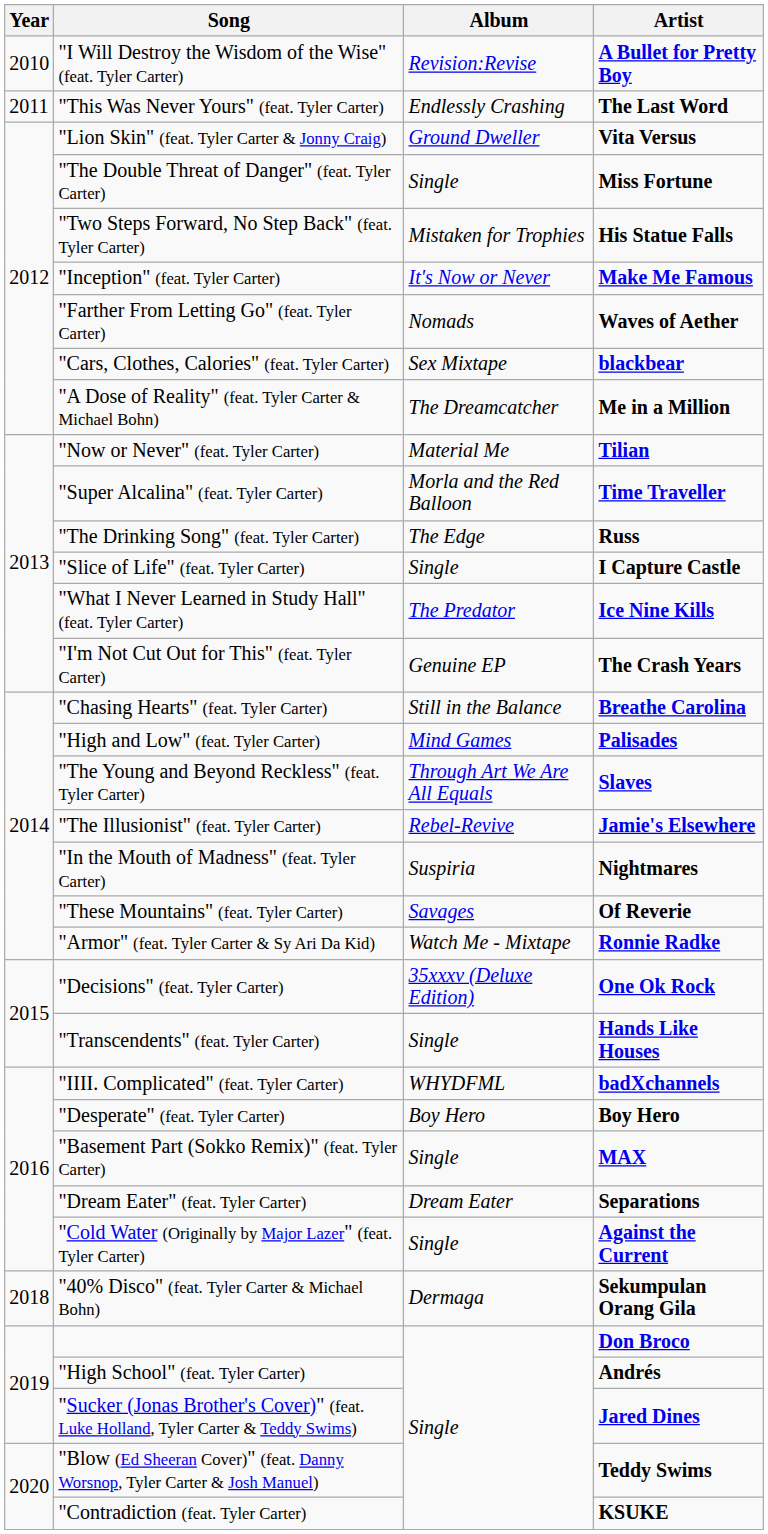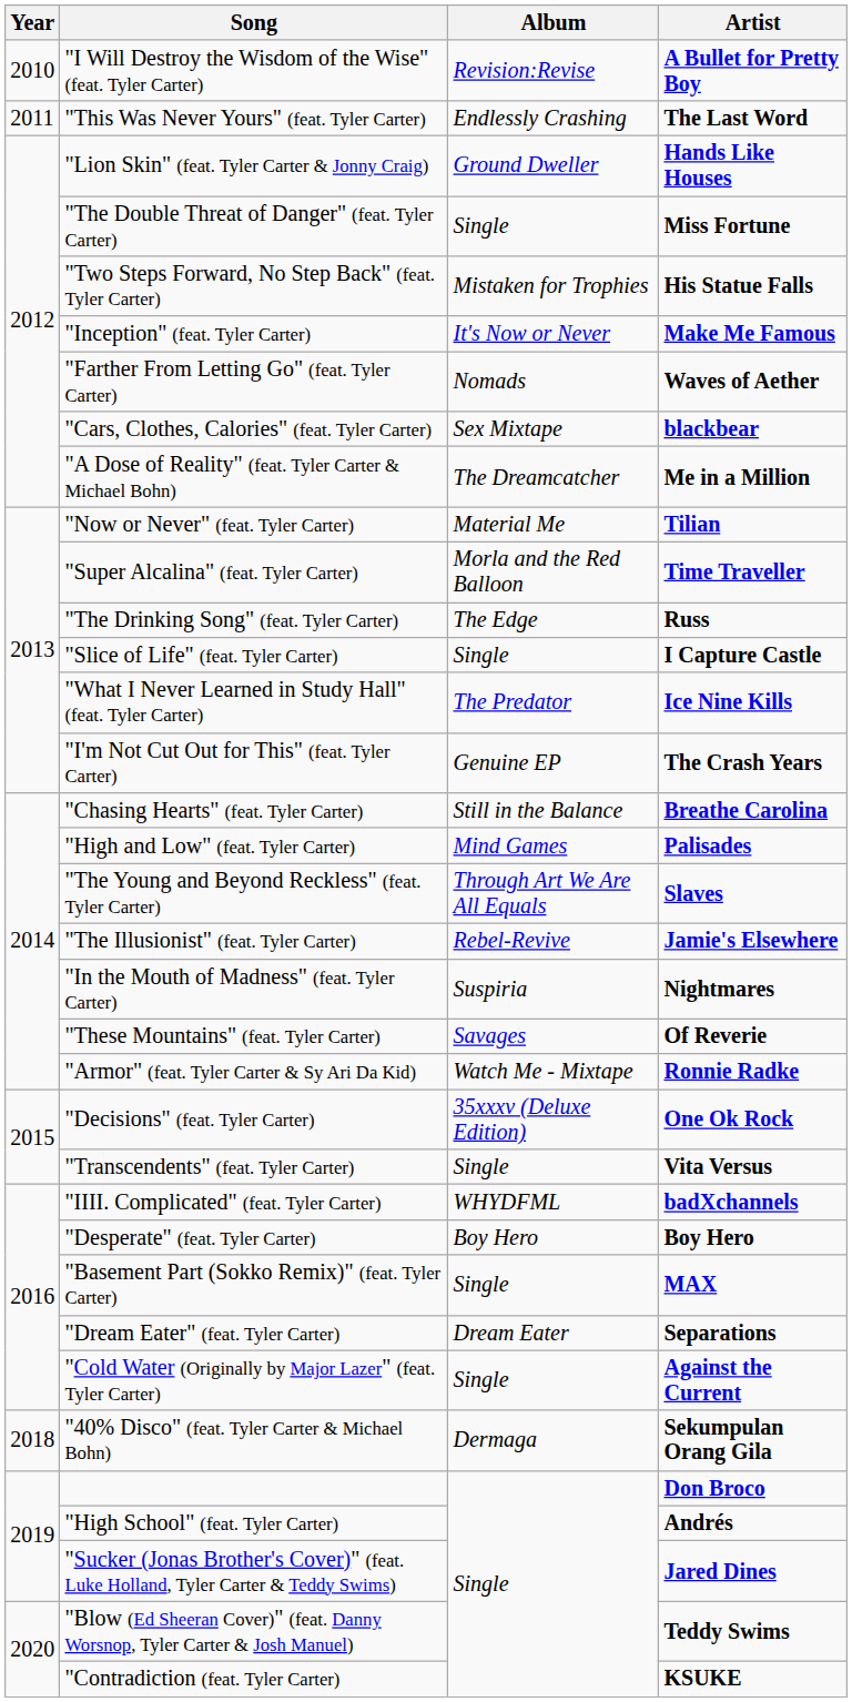 <table class="wikitable">
 <tr>
 <th>Year</th>
 <th>Song</th>
 <th>Album</th>
 <th>Artist</th>
 </tr>
 <tr>
 <td>2010</td>
 <td>"I Will Destroy the Wisdom of the Wise" <small>(feat. Tyler Carter)</small></td>
 <td><em><a href='#'>Revision:Revise</a></em></td>
 <td><strong><a href='#'>A Bullet for Pretty Boy</a></strong></td>
 </tr>
 <tr>
 <td>2011</td>
 <td>"This Was Never Yours" <small>(feat. Tyler Carter)</small></td>
 <td><em>Endlessly Crashing</em></td>
 <td><strong>The Last Word</strong></td>
 </tr>
 <tr>
 <td rowspan=7>2012</td>
 <td>"Lion Skin" <small>(feat. Tyler Carter & <a href='#'>Jonny Craig</a>)</small></td>
 <td><em><a href='#'>Ground Dweller</a></em></td>
-<td><strong>Vita Versus</strong></td>
+<td><strong><a href='#'>Hands Like Houses</a></strong></td>
 </tr>
 <tr>
 <td>"The Double Threat of Danger" <small>(feat. Tyler Carter)</small></td>
 <td><em>Single</em></td>
 <td><strong>Miss Fortune</strong></td>
 </tr>
 <tr>
 <td>"Two Steps Forward, No Step Back" <small>(feat. Tyler Carter)</small></td>
 <td><em>Mistaken for Trophies</em></td>
 <td><strong>His Statue Falls</strong></td>
 </tr>
 <tr>
 <td>"Inception" <small>(feat. Tyler Carter)</small></td>
 <td><em><a href='#'>It's Now or Never</a></em></td>
 <td><strong><a href='#'>Make Me Famous</a></strong></td>
 </tr>
 <tr>
 <td>"Farther From Letting Go" <small>(feat. Tyler Carter)</small></td>
 <td><em>Nomads</em></td>
 <td><strong>Waves of Aether</strong></td>
 </tr>
 <tr>
 <td>"Cars, Clothes, Calories" <small>(feat. Tyler Carter)</small></td>
 <td><em>Sex Mixtape</em></td>
 <td><strong><a href='#'>blackbear</a></strong></td>
 </tr>
 <tr>
 <td>"A Dose of Reality" <small>(feat. Tyler Carter & Michael Bohn)</small></td>
 <td><em>The Dreamcatcher</em></td>
 <td><strong>Me in a Million</strong></td>
 </tr>
 <tr>
 <td rowspan=6>2013</td>
 <td>"Now or Never" <small>(feat. Tyler Carter)</small></td>
 <td><em>Material Me</em></td>
 <td><strong><a href='#'>Tilian</a></strong></td>
 </tr>
 <tr>
 <td>"Super Alcalina" <small>(feat. Tyler Carter)</small></td>
 <td><em>Morla and the Red Balloon</em></td>
 <td><strong><a href='#'>Time Traveller</a></strong></td>
 </tr>
 <tr>
 <td>"The Drinking Song" <small>(feat. Tyler Carter)</small></td>
 <td><em>The Edge</em></td>
 <td><strong>Russ</strong></td>
 </tr>
 <tr>
 <td>"Slice of Life" <small>(feat. Tyler Carter)</small></td>
 <td><em>Single</em></td>
 <td><strong>I Capture Castle</strong></td>
 </tr>
 <tr>
 <td>"What I Never Learned in Study Hall" <small>(feat. Tyler Carter)</small></td>
 <td><em><a href='#'>The Predator</a></em></td>
 <td><strong><a href='#'>Ice Nine Kills</a></strong></td>
 </tr>
 <tr>
 <td>"I'm Not Cut Out for This" <small>(feat. Tyler Carter)</small></td>
 <td><em>Genuine EP</em></td>
 <td><strong>The Crash Years</strong></td>
 </tr>
 <tr>
 <td rowspan=7>2014</td>
 <td>"Chasing Hearts" <small>(feat. Tyler Carter)</small></td>
 <td><em>Still in the Balance</em></td>
 <td><strong><a href='#'>Breathe Carolina</a></strong></td>
 </tr>
 <tr>
 <td>"High and Low" <small>(feat. Tyler Carter)</small></td>
 <td><em><a href='#'>Mind Games</a></em></td>
 <td><strong><a href='#'>Palisades</a></strong></td>
 </tr>
 <tr>
 <td>"The Young and Beyond Reckless" <small>(feat. Tyler Carter)</small></td>
 <td><em><a href='#'>Through Art We Are All Equals</a></em></td>
 <td><strong><a href='#'>Slaves</a></strong></td>
 </tr>
 <tr>
 <td>"The Illusionist" <small>(feat. Tyler Carter)</small></td>
 <td><em><a href='#'>Rebel-Revive</a></em></td>
 <td><strong><a href='#'>Jamie's Elsewhere</a></strong></td>
 </tr>
 <tr>
 <td>"In the Mouth of Madness" <small>(feat. Tyler Carter)</small></td>
 <td><em>Suspiria</em></td>
 <td><strong>Nightmares</strong></td>
 </tr>
 <tr>
 <td>"These Mountains" <small>(feat. Tyler Carter)</small></td>
 <td><em><a href='#'>Savages</a></em></td>
 <td><strong>Of Reverie</strong></td>
 </tr>
 <tr>
 <td>"Armor" <small>(feat. Tyler Carter & Sy Ari Da Kid)</small></td>
 <td><em>Watch Me - Mixtape</em></td>
 <td><strong><a href='#'>Ronnie Radke</a></strong></td>
 </tr>
 <tr>
 <td rowspan=2>2015</td>
 <td>"Decisions" <small>(feat. Tyler Carter)</small></td>
 <td><em><a href='#'>35xxxv (Deluxe Edition)</a></em></td>
 <td><strong><a href='#'>One Ok Rock</a></strong></td>
 </tr>
 <tr>
 <td>"Transcendents" <small>(feat. Tyler Carter)</small></td>
 <td><em>Single</em></td>
-<td><strong><a href='#'>Hands Like Houses</a></strong></td>
+<td><strong>Vita Versus</strong></td>
 </tr>
 <tr>
 <td rowspan=5>2016</td>
 <td>"IIII. Complicated" <small>(feat. Tyler Carter)</small></td>
 <td><em>WHYDFML</em></td>
 <td><strong><a href='#'>badXchannels</a></strong></td>
 </tr>
 <tr>
 <td>"Desperate" <small>(feat. Tyler Carter)</small></td>
 <td><em>Boy Hero</em></td>
 <td><strong>Boy Hero</strong></td>
 </tr>
 <tr>
 <td>"Basement Part (Sokko Remix)" <small>(feat. Tyler Carter)</small></td>
 <td><em>Single</em></td>
 <td><strong><a href='#'>MAX</a></strong></td>
 </tr>
 <tr>
 <td>"Dream Eater" <small>(feat. Tyler Carter)</small></td>
 <td><em>Dream Eater</em></td>
 <td><strong>Separations</strong></td>
 </tr>
 <tr>
 <td>"<a href='#'>Cold Water</a> <small>(Originally by <a href='#'>Major Lazer</a></small>" <small>(feat. Tyler Carter)</small></td>
 <td><em>Single</em></td>
 <td><strong><a href='#'>Against the Current</a></strong></td>
 </tr>
 <tr>
 <td>2018</td>
 <td>"40% Disco" <small>(feat. Tyler Carter & Michael Bohn)</small></td>
 <td><em>Dermaga</em></td>
 <td><strong>Sekumpulan Orang Gila</strong></td>
 </tr>
 <tr>
 <td rowspan=3>2019</td>
 <td "Action" ></td>
 <td rowspan=5><em>Single</em></td>
 <td><strong><a href='#'>Don Broco</a></strong></td>
 </tr>
 <tr>
 <td>"High School" <small>(feat. Tyler Carter)</small></td>
 <td><strong>Andrés</strong></td>
 </tr>
 <tr>
 <td>"<a href='#'>Sucker (Jonas Brother's Cover)</a>" <small>(feat. <a href='#'>Luke Holland</a>, Tyler Carter & <a href='#'>Teddy Swims</a>)</small></td>
 <td><strong><a href='#'>Jared Dines</a></strong></td>
 </tr>
 <tr>
 <td rowspan=2>2020</td>
 <td>"Blow <small>(<a href='#'>Ed Sheeran</a> Cover)</small>" <small>(feat. <a href='#'>Danny Worsnop</a>, Tyler Carter & <a href='#'>Josh Manuel</a>)</small></td>
 <td><strong>Teddy Swims</strong></td>
 </tr>
 <tr>
 <td>"Contradiction <small>(feat. Tyler Carter)</small></td>
 <td><strong>KSUKE</strong></td>
 </tr>
 </table>
